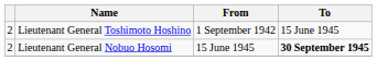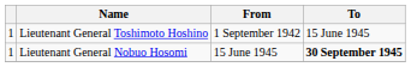 <table class=wikitable>
 <tr>
 <th></th>
 <th>Name</th>
 <th>From</th>
 <th>To</th>
 </tr>
 <tr>
-<td>2</td>
+<td>1</td>
 <td>Lieutenant General <a href='#'>Toshimoto Hoshino</a></td>
 <td>1 September 1942</td>
 <td>15 June 1945</td>
 </tr>
 <tr>
-<td>2</td>
+<td>1</td>
 <td>Lieutenant General <a href='#'>Nobuo Hosomi</a></td>
 <td>15 June 1945</td>
 <td><strong>30 September 1945</strong></td>
 </tr>
 <tr>
 </tr>
 </table>
